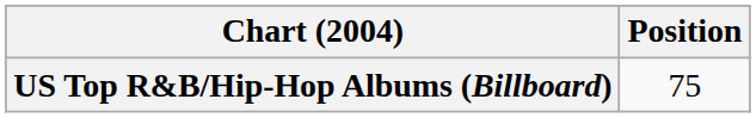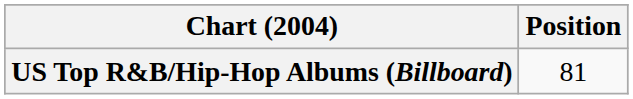 <table class="wikitable plainrowheaders" style="text-align:center">
 <tr>
 <th scope="col">Chart (2004)</th>
 <th scope="col">Position</th>
 </tr>
 <tr>
 <th scope="row">US Top R&B/Hip-Hop Albums (<em>Billboard</em>)</th>
-<td>75</td>
+<td>81</td>
 </tr>
 </table>
